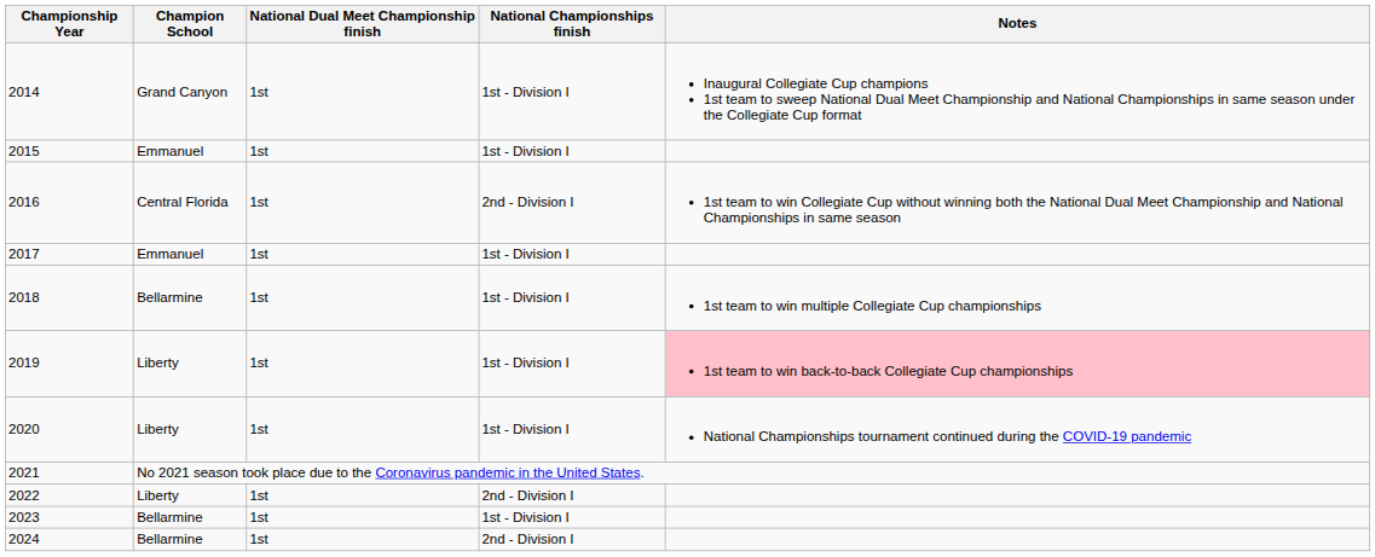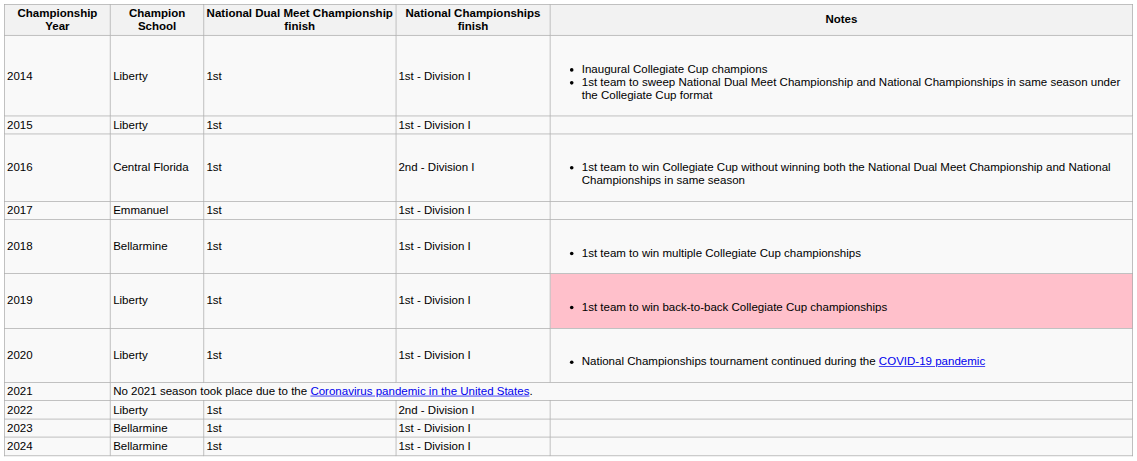 <table class="wikitable">
 <tr>
 <th>Championship Year</th>
 <th>Champion School</th>
 <th>National Dual Meet Championship finish</th>
 <th>National Championships finish</th>
 <th>Notes</th>
 </tr>
 <tr>
 <td>2014</td>
-<td>Grand Canyon</td>
+<td>Liberty</td>
 <td>1st</td>
 <td>1st - Division I</td>
 <td><br><ul><li>Inaugural Collegiate Cup champions</li><li>1st team to sweep National Dual Meet Championship and National Championships in same season under the Collegiate Cup format</li></ul></td>
 </tr>
 <tr>
 <td>2015</td>
-<td>Emmanuel</td>
+<td>Liberty</td>
 <td>1st</td>
 <td>1st - Division I</td>
 <td></td>
 </tr>
 <tr>
 <td>2016</td>
 <td>Central Florida</td>
 <td>1st</td>
 <td>2nd - Division I</td>
 <td><br><ul><li>1st team to win Collegiate Cup without winning both the National Dual Meet Championship and National Championships in same season</li></ul></td>
 </tr>
 <tr>
 <td>2017</td>
 <td>Emmanuel</td>
 <td>1st</td>
 <td>1st - Division I</td>
 <td></td>
 </tr>
 <tr>
 <td>2018</td>
 <td>Bellarmine</td>
 <td>1st</td>
 <td>1st - Division I</td>
 <td><br><ul><li>1st team to win multiple Collegiate Cup championships</li></ul></td>
 </tr>
 <tr>
 <td>2019</td>
 <td>Liberty</td>
 <td>1st</td>
 <td>1st - Division I</td>
 <td style="background: pink;"><br><ul><li>1st team to win back-to-back Collegiate Cup championships</li></ul></td>
 </tr>
 <tr>
 <td>2020</td>
 <td>Liberty</td>
 <td>1st</td>
 <td>1st - Division I</td>
 <td><br><ul><li>National Championships tournament continued during the <a href='#'>COVID-19 pandemic</a></li></ul></td>
 </tr>
 <tr>
 <td>2021</td>
 <td colspan=4>No 2021 season took place due to the <a href='#'>Coronavirus pandemic in the United States</a>.</td>
 </tr>
 <tr>
 <td>2022</td>
 <td>Liberty</td>
 <td>1st</td>
 <td>2nd - Division I</td>
 <td></td>
 </tr>
 <tr>
 <td>2023</td>
 <td>Bellarmine</td>
 <td>1st</td>
 <td>1st - Division I</td>
 <td></td>
 </tr>
 <tr>
 <td>2024</td>
 <td>Bellarmine</td>
 <td>1st</td>
-<td>2nd - Division I</td>
+<td>1st - Division I</td>
 <td></td>
 </tr>
 </table>
